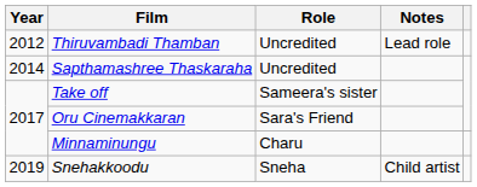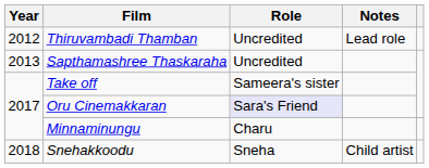 <table class="wikitable sortable">
 <tr>
 <th>Year</th>
 <th>Film</th>
 <th>Role</th>
 <th>Notes</th>
 <th></th>
 </tr>
 <tr>
 <td>2012</td>
 <td><em><a href='#'>Thiruvambadi Thamban</a></em></td>
 <td>Uncredited</td>
 <td>Lead role</td>
 <td></td>
 </tr>
 <tr>
-<td>2014</td>
+<td>2013</td>
 <td><em><a href='#'>Sapthamashree Thaskaraha</a></em></td>
 <td>Uncredited</td>
 <td></td>
 <td rowspan=3></td>
 </tr>
 <tr>
 <td rowspan=3>2017</td>
 <td><em><a href='#'>Take off</a></em></td>
 <td>Sameera's sister</td>
 <td></td>
 </tr>
 <tr>
 <td><em><a href='#'>Oru Cinemakkaran</a></em></td>
-<td>Sara's Friend</td>
+<td style="background: lavender;">Sara's Friend</td>
 <td></td>
 </tr>
 <tr>
 <td><em><a href='#'>Minnaminungu</a></em></td>
 <td>Charu</td>
 <td></td>
 <td></td>
 </tr>
 <tr>
-<td>2019</td>
+<td>2018</td>
 <td><em>Snehakkoodu</em></td>
 <td>Sneha</td>
 <td>Child artist</td>
 <td></td>
 </tr>
 </table>
